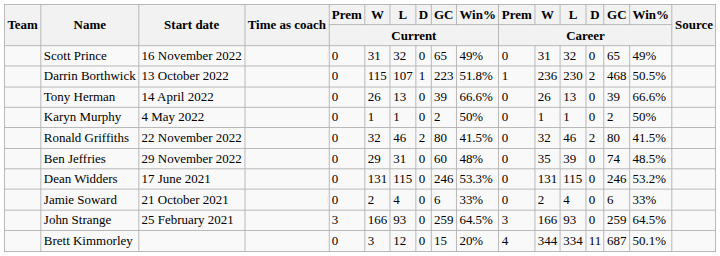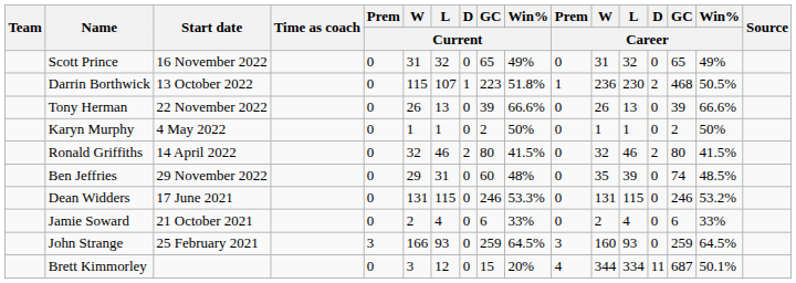 <table class="wikitable sortable">
 <tr>
 <th scope="col" rowspan=2>Team</th>
 <th scope="col" rowspan=2>Name</th>
 <th scope="col" rowspan=2>Start date</th>
 <th scope="col" rowspan=2>Time as coach</th>
 <th scope="col">Prem</th>
 <th scope="col">W</th>
 <th scope="col">L</th>
 <th scope="col">D</th>
 <th scope="col">GC</th>
 <th scope="col">Win%</th>
 <th scope="col">Prem</th>
 <th scope="col">W</th>
 <th scope="col">L</th>
 <th scope="col">D</th>
 <th scope="col">GC</th>
 <th scope="col">Win%</th>
 <th scope="col" rowspan=2 class="unsortable">Source</th>
 </tr>
 <tr class="unsortable">
 <th scope="col" colspan="6">Current</th>
 <th scope="col" colspan="6">Career</th>
 </tr>
 <tr>
 <td></td>
 <td>Scott Prince</td>
 <td>16 November 2022</td>
 <td></td>
 <td>0</td>
 <td>31</td>
 <td>32</td>
 <td>0</td>
 <td>65</td>
 <td>49%</td>
 <td>0</td>
 <td>31</td>
 <td>32</td>
 <td>0</td>
 <td>65</td>
 <td>49%</td>
 <td></td>
 </tr>
 <tr>
 <td></td>
 <td>Darrin Borthwick</td>
 <td>13 October 2022</td>
 <td></td>
 <td>0</td>
 <td>115</td>
 <td>107</td>
 <td>1</td>
 <td>223</td>
 <td>51.8%</td>
 <td>1</td>
 <td>236</td>
 <td>230</td>
 <td>2</td>
 <td>468</td>
 <td>50.5%</td>
 <td></td>
 </tr>
 <tr>
 <td></td>
 <td>Tony Herman</td>
-<td>14 April 2022</td>
+<td>22 November 2022</td>
 <td></td>
 <td>0</td>
 <td>26</td>
 <td>13</td>
 <td>0</td>
 <td>39</td>
 <td>66.6%</td>
 <td>0</td>
 <td>26</td>
 <td>13</td>
 <td>0</td>
 <td>39</td>
 <td>66.6%</td>
 <td></td>
 </tr>
 <tr>
 <td></td>
 <td>Karyn Murphy</td>
 <td>4 May 2022</td>
 <td></td>
 <td>0</td>
 <td>1</td>
 <td>1</td>
 <td>0</td>
 <td>2</td>
 <td>50%</td>
 <td>0</td>
 <td>1</td>
 <td>1</td>
 <td>0</td>
 <td>2</td>
 <td>50%</td>
 <td></td>
 </tr>
 <tr>
 <td></td>
 <td>Ronald Griffiths</td>
-<td>22 November 2022</td>
+<td>14 April 2022</td>
 <td></td>
 <td>0</td>
 <td>32</td>
 <td>46</td>
 <td>2</td>
 <td>80</td>
 <td>41.5%</td>
 <td>0</td>
 <td>32</td>
 <td>46</td>
 <td>2</td>
 <td>80</td>
 <td>41.5%</td>
 <td></td>
 </tr>
 <tr>
 <td></td>
 <td>Ben Jeffries</td>
 <td>29 November 2022</td>
 <td></td>
 <td>0</td>
 <td>29</td>
 <td>31</td>
 <td>0</td>
 <td>60</td>
 <td>48%</td>
 <td>0</td>
 <td>35</td>
 <td>39</td>
 <td>0</td>
 <td>74</td>
 <td>48.5%</td>
 <td></td>
 </tr>
 <tr>
 <td></td>
 <td>Dean Widders</td>
 <td>17 June 2021</td>
 <td></td>
 <td>0</td>
 <td>131</td>
 <td>115</td>
 <td>0</td>
 <td>246</td>
 <td>53.3%</td>
 <td>0</td>
 <td>131</td>
 <td>115</td>
 <td>0</td>
 <td>246</td>
 <td>53.2%</td>
 <td></td>
 </tr>
 <tr>
 <td></td>
 <td>Jamie Soward</td>
 <td>21 October 2021</td>
 <td></td>
 <td>0</td>
 <td>2</td>
 <td>4</td>
 <td>0</td>
 <td>6</td>
 <td>33%</td>
 <td>0</td>
 <td>2</td>
 <td>4</td>
 <td>0</td>
 <td>6</td>
 <td>33%</td>
 <td></td>
 </tr>
 <tr>
 <td></td>
 <td>John Strange</td>
 <td>25 February 2021</td>
 <td></td>
 <td>3</td>
 <td>166</td>
 <td>93</td>
 <td>0</td>
 <td>259</td>
 <td>64.5%</td>
 <td>3</td>
-<td>166</td>
+<td>160</td>
 <td>93</td>
 <td>0</td>
 <td>259</td>
 <td>64.5%</td>
 <td></td>
 </tr>
 <tr>
 <td></td>
 <td>Brett Kimmorley</td>
 <td></td>
 <td></td>
 <td>0</td>
 <td>3</td>
 <td>12</td>
 <td>0</td>
 <td>15</td>
 <td>20%</td>
 <td>4</td>
 <td>344</td>
 <td>334</td>
 <td>11</td>
 <td>687</td>
 <td>50.1%</td>
 <td></td>
 </tr>
 </table>
